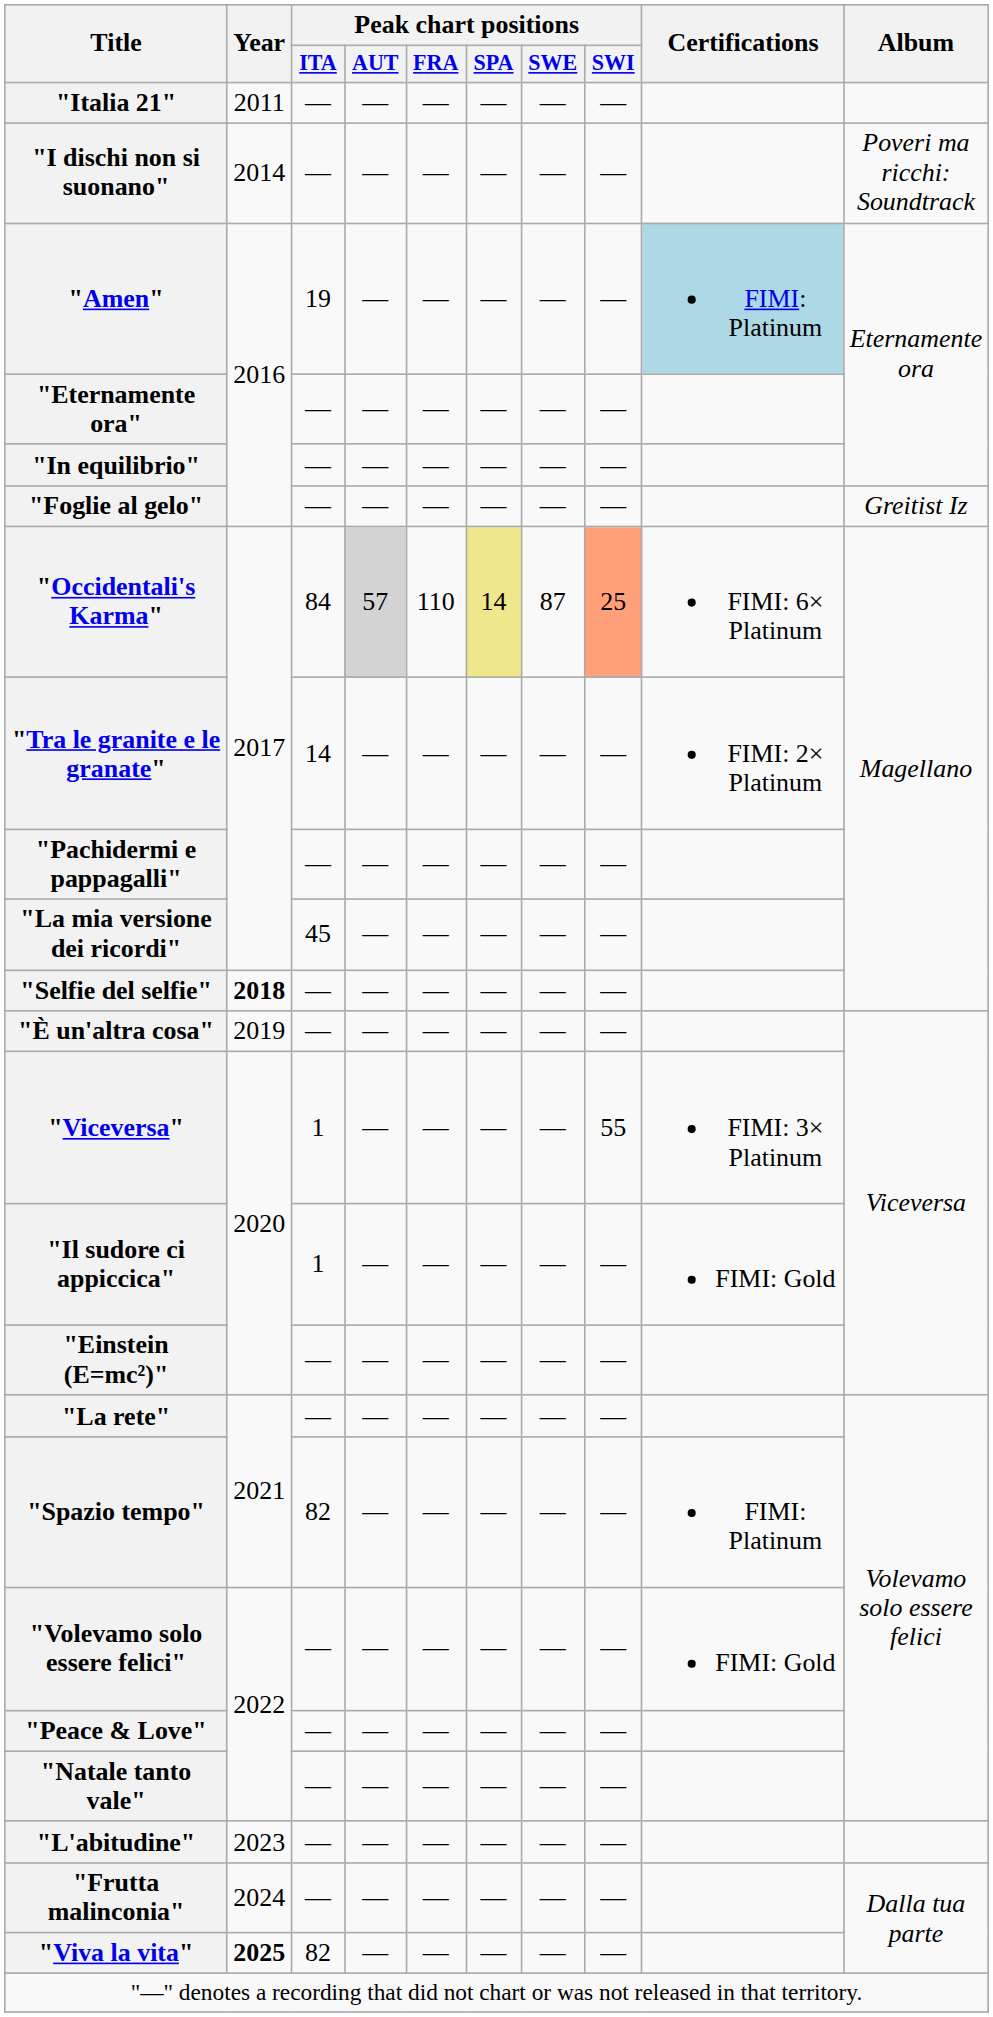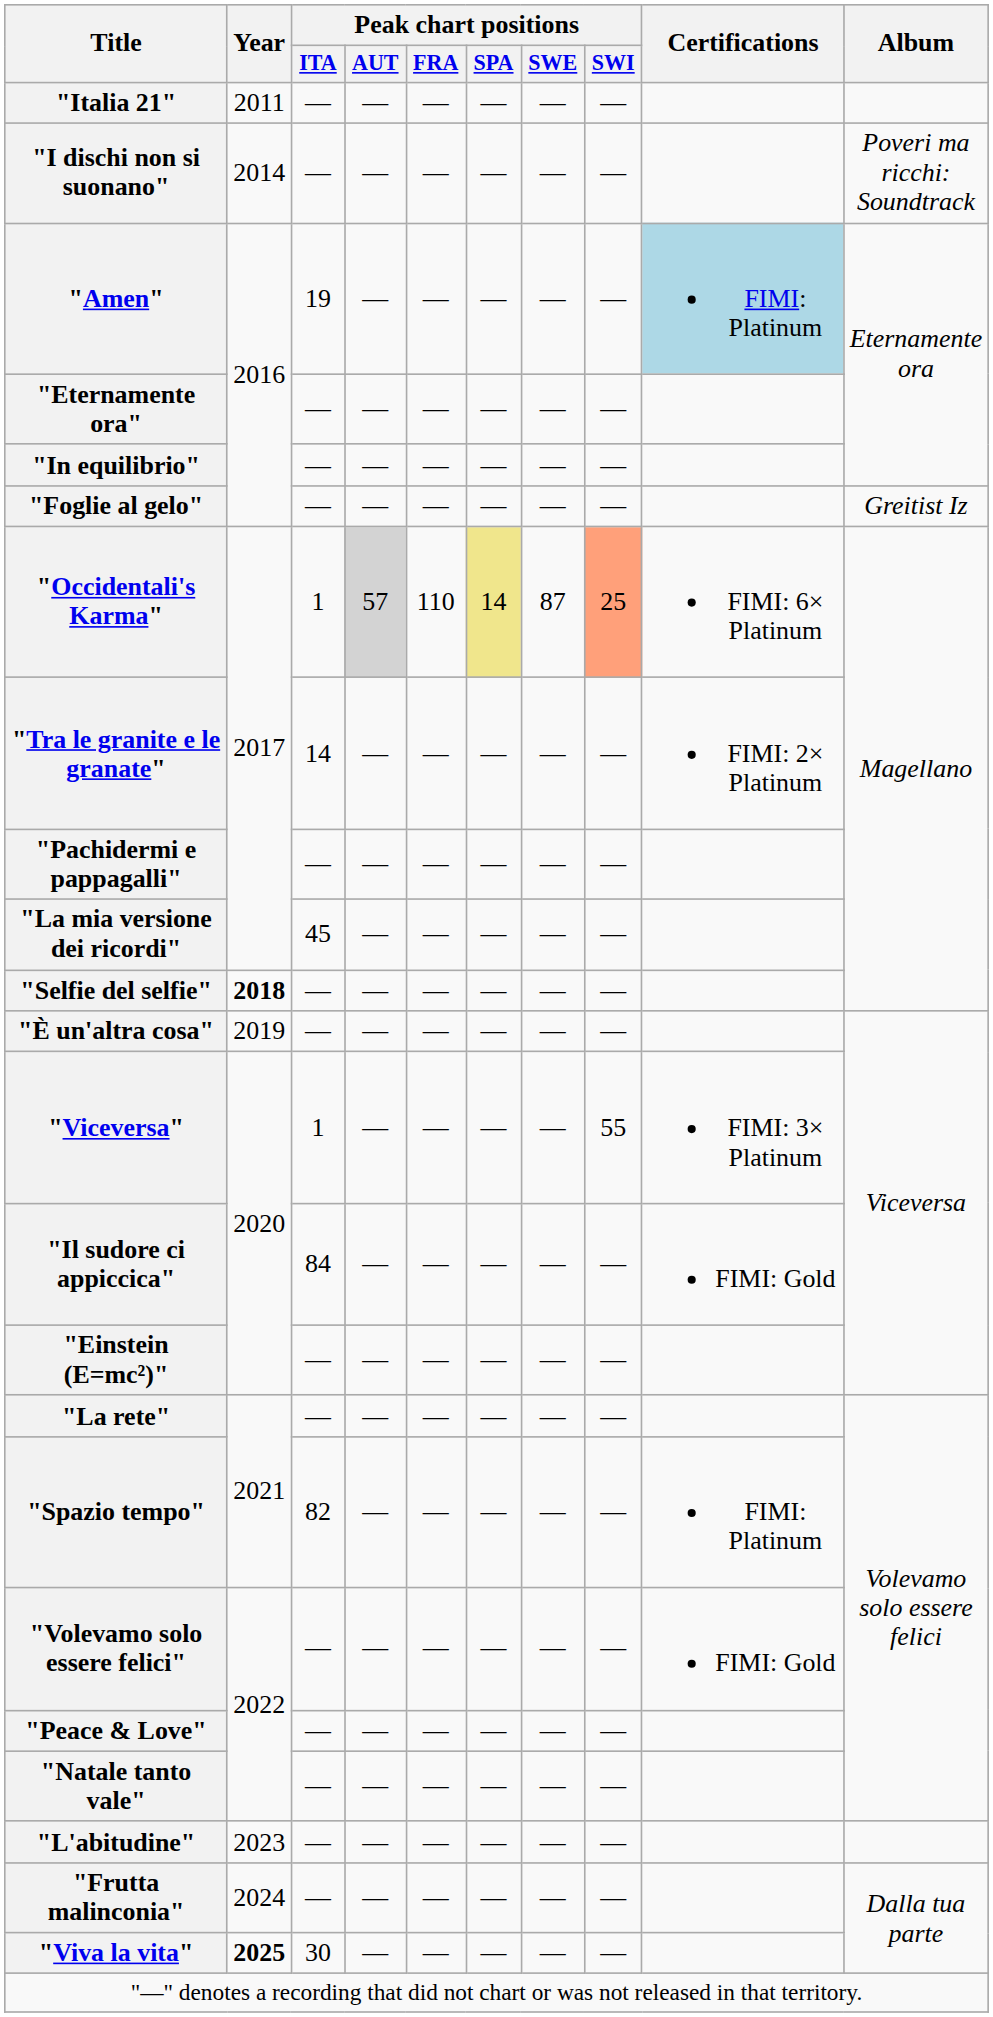 <table class="wikitable plainrowheaders" style="text-align:center;">
 <tr>
 <th scope="col" rowspan="2" style="width:16em;">Title</th>
 <th scope="col" rowspan="2" style="width:1em;">Year</th>
 <th scope="col" colspan="6">Peak chart positions</th>
 <th scope="col" rowspan="2" style="width:12em;">Certifications</th>
 <th scope="col" rowspan="2">Album</th>
 </tr>
 <tr>
 <th scope="col" style="width:3em;font-size:85%;"><a href='#'>ITA</a><br></th>
 <th scope="col" style="width:3em;font-size:85%;"><a href='#'>AUT</a><br></th>
 <th scope="col" style="width:3em;font-size:85%;"><a href='#'>FRA</a><br></th>
 <th scope="col" style="width:3em;font-size:85%;"><a href='#'>SPA</a><br></th>
 <th scope="col" style="width:3em;font-size:85%;"><a href='#'>SWE</a><br></th>
 <th scope="col" style="width:3em;font-size:85%;"><a href='#'>SWI</a><br></th>
 </tr>
 <tr>
 <th scope="row">"Italia 21"</th>
 <td>2011</td>
 <td>—</td>
 <td>—</td>
 <td>—</td>
 <td>—</td>
 <td>—</td>
 <td>—</td>
 <td></td>
 <td></td>
 </tr>
 <tr>
 <th scope="row">"I dischi non si suonano"</th>
 <td>2014</td>
 <td>—</td>
 <td>—</td>
 <td>—</td>
 <td>—</td>
 <td>—</td>
 <td>—</td>
 <td></td>
 <td><em>Poveri ma ricchi: Soundtrack</em></td>
 </tr>
 <tr>
 <th scope="row">"<a href='#'>Amen</a>"</th>
 <td rowspan="4">2016</td>
 <td>19</td>
 <td>—</td>
 <td>—</td>
 <td>—</td>
 <td>—</td>
 <td>—</td>
 <td style="background: lightblue;"><br><ul><li><a href='#'>FIMI</a>: Platinum</li></ul></td>
 <td rowspan="3"><em>Eternamente ora</em></td>
 </tr>
 <tr>
 <th scope="row">"Eternamente ora"</th>
 <td>—</td>
 <td>—</td>
 <td>—</td>
 <td>—</td>
 <td>—</td>
 <td>—</td>
 <td></td>
 </tr>
 <tr>
 <th scope="row">"In equilibrio"</th>
 <td>—</td>
 <td>—</td>
 <td>—</td>
 <td>—</td>
 <td>—</td>
 <td>—</td>
 <td></td>
 </tr>
 <tr>
 <th scope="row">"Foglie al gelo"</th>
 <td>—</td>
 <td>—</td>
 <td>—</td>
 <td>—</td>
 <td>—</td>
 <td>—</td>
 <td></td>
 <td><em>Greitist Iz</em></td>
 </tr>
 <tr>
 <th scope="row">"<a href='#'>Occidentali's Karma</a>"</th>
 <td rowspan="4">2017</td>
-<td>84</td>
+<td>1</td>
 <td style="background: lightgrey;">57</td>
 <td>110</td>
 <td style="background: khaki;">14</td>
 <td>87</td>
 <td style="background: lightsalmon;">25</td>
 <td><br><ul><li>FIMI: 6× Platinum</li></ul></td>
 <td rowspan="5"><em>Magellano</em></td>
 </tr>
 <tr>
 <th scope="row">"<a href='#'>Tra le granite e le granate</a>"</th>
 <td>14</td>
 <td>—</td>
 <td>—</td>
 <td>—</td>
 <td>—</td>
 <td>—</td>
 <td><br><ul><li>FIMI: 2× Platinum</li></ul></td>
 </tr>
 <tr>
 <th scope="row">"Pachidermi e pappagalli"</th>
 <td>—</td>
 <td>—</td>
 <td>—</td>
 <td>—</td>
 <td>—</td>
 <td>—</td>
 <td></td>
 </tr>
 <tr>
 <th scope="row">"La mia versione dei ricordi"</th>
 <td>45</td>
 <td>—</td>
 <td>—</td>
 <td>—</td>
 <td>—</td>
 <td>—</td>
 <td></td>
 </tr>
 <tr>
 <th scope="row">"Selfie del selfie"</th>
 <td><strong>2018</strong></td>
 <td>—</td>
 <td>—</td>
 <td>—</td>
 <td>—</td>
 <td>—</td>
 <td>—</td>
 <td></td>
 </tr>
 <tr>
 <th scope="row">"È un'altra cosa"</th>
 <td>2019</td>
 <td>—</td>
 <td>—</td>
 <td>—</td>
 <td>—</td>
 <td>—</td>
 <td>—</td>
 <td></td>
 <td rowspan="4"><em>Viceversa</em></td>
 </tr>
 <tr>
 <th scope="row">"<a href='#'>Viceversa</a>"</th>
 <td rowspan="3">2020</td>
 <td>1</td>
 <td>—</td>
 <td>—</td>
 <td>—</td>
 <td>—</td>
 <td>55</td>
 <td><br><ul><li>FIMI: 3× Platinum</li></ul></td>
 </tr>
 <tr>
 <th scope="row">"Il sudore ci appiccica"</th>
-<td>1</td>
+<td>84</td>
 <td>—</td>
 <td>—</td>
 <td>—</td>
 <td>—</td>
 <td>—</td>
 <td><br><ul><li>FIMI: Gold</li></ul></td>
 </tr>
 <tr>
 <th scope="row">"Einstein (E=mc²)"</th>
 <td>—</td>
 <td>—</td>
 <td>—</td>
 <td>—</td>
 <td>—</td>
 <td>—</td>
 <td></td>
 </tr>
 <tr>
 <th scope="row">"La rete"</th>
 <td rowspan="2">2021</td>
 <td>—</td>
 <td>—</td>
 <td>—</td>
 <td>—</td>
 <td>—</td>
 <td>—</td>
 <td></td>
 <td rowspan="5"><em>Volevamo solo essere felici</em></td>
 </tr>
 <tr>
 <th scope="row">"Spazio tempo"</th>
 <td>82</td>
 <td>—</td>
 <td>—</td>
 <td>—</td>
 <td>—</td>
 <td>—</td>
 <td><br><ul><li>FIMI: Platinum</li></ul></td>
 </tr>
 <tr>
 <th scope="row">"Volevamo solo essere felici"</th>
 <td rowspan="3">2022</td>
 <td>—</td>
 <td>—</td>
 <td>—</td>
 <td>—</td>
 <td>—</td>
 <td>—</td>
 <td><br><ul><li>FIMI: Gold</li></ul></td>
 </tr>
 <tr>
 <th scope="row">"Peace & Love"</th>
 <td>—</td>
 <td>—</td>
 <td>—</td>
 <td>—</td>
 <td>—</td>
 <td>—</td>
 <td></td>
 </tr>
 <tr>
 <th scope="row">"Natale tanto vale"</th>
 <td>—</td>
 <td>—</td>
 <td>—</td>
 <td>—</td>
 <td>—</td>
 <td>—</td>
 <td></td>
 </tr>
 <tr>
 <th scope="row">"L'abitudine"</th>
 <td>2023</td>
 <td>—</td>
 <td>—</td>
 <td>—</td>
 <td>—</td>
 <td>—</td>
 <td>—</td>
 <td></td>
 <td></td>
 </tr>
 <tr>
 <th scope="row">"Frutta malinconia"</th>
 <td>2024</td>
 <td>—</td>
 <td>—</td>
 <td>—</td>
 <td>—</td>
 <td>—</td>
 <td>—</td>
 <td></td>
 <td rowspan="2"><em>Dalla tua parte</em></td>
 </tr>
 <tr>
 <th scope="row">"<a href='#'>Viva la vita</a>"</th>
 <td><strong>2025</strong></td>
-<td>82</td>
+<td>30<br></td>
 <td>—</td>
 <td>—</td>
 <td>—</td>
 <td>—</td>
 <td>—</td>
 <td></td>
 </tr>
 <tr>
 <td colspan="14" style="font-size:90%">"—" denotes a recording that did not chart or was not released in that territory.</td>
 </tr>
 </table>
